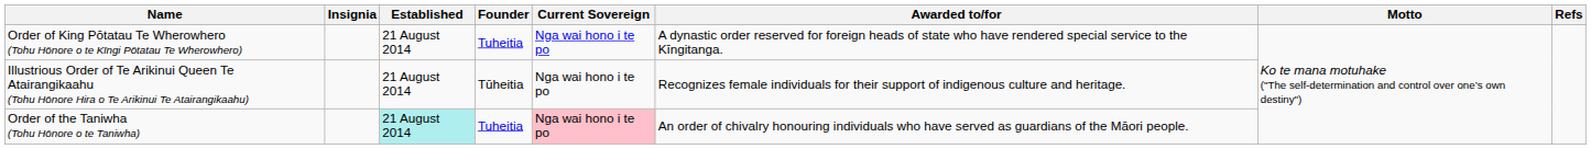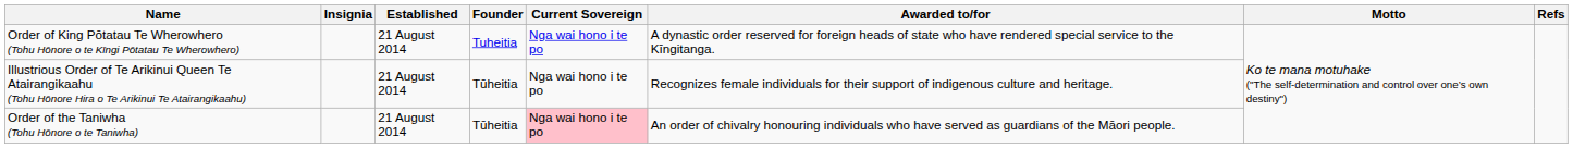 <table class="wikitable sortable col1center col7center">
 <tr>
 <th>Name</th>
 <th>Insignia</th>
 <th>Established</th>
 <th>Founder</th>
 <th>Current Sovereign</th>
 <th>Awarded to/for</th>
 <th>Motto</th>
 <th>Refs</th>
 </tr>
 <tr>
 <td>Order of King Pōtatau Te Wherowhero<br><small><em>(Tohu Hōnore o te Kīngi Pōtatau Te Wherowhero)</em></small></td>
 <td></td>
 <td>21 August 2014</td>
 <td><a href='#'>Tuheitia</a></td>
 <td><a href='#'>Nga wai hono i te po</a></td>
 <td>A dynastic order reserved for foreign heads of state who have rendered special service to the Kīngitanga.</td>
 <td rowspan="3"><em>Ko te mana motuhake</em><br><small>("The self-determination and control over one’s own destiny")</small></td>
 <td rowspan="3"></td>
 </tr>
 <tr>
 <td>Illustrious Order of Te Arikinui Queen Te Atairangikaahu<br><small><em>(Tohu Hōnore Hira o Te Arikinui Te Atairangikaahu)</em></small></td>
 <td></td>
 <td>21 August 2014</td>
 <td>Tūheitia</td>
 <td>Nga wai hono i te po</td>
 <td>Recognizes female individuals for their support of indigenous culture and heritage.</td>
 </tr>
 <tr>
 <td>Order of the Taniwha<br><small><em>(Tohu Hōnore o te Taniwha)</em></small></td>
 <td></td>
-<td style="background: paleturquoise;">21 August 2014</td>
-<td><a href='#'>Tuheitia</a></td>
+<td>21 August 2014</td>
+<td>Tūheitia</td>
 <td style="background: pink;">Nga wai hono i te po</td>
 <td>An order of chivalry honouring individuals who have served as guardians of the Māori people.</td>
 </tr>
 </table>
